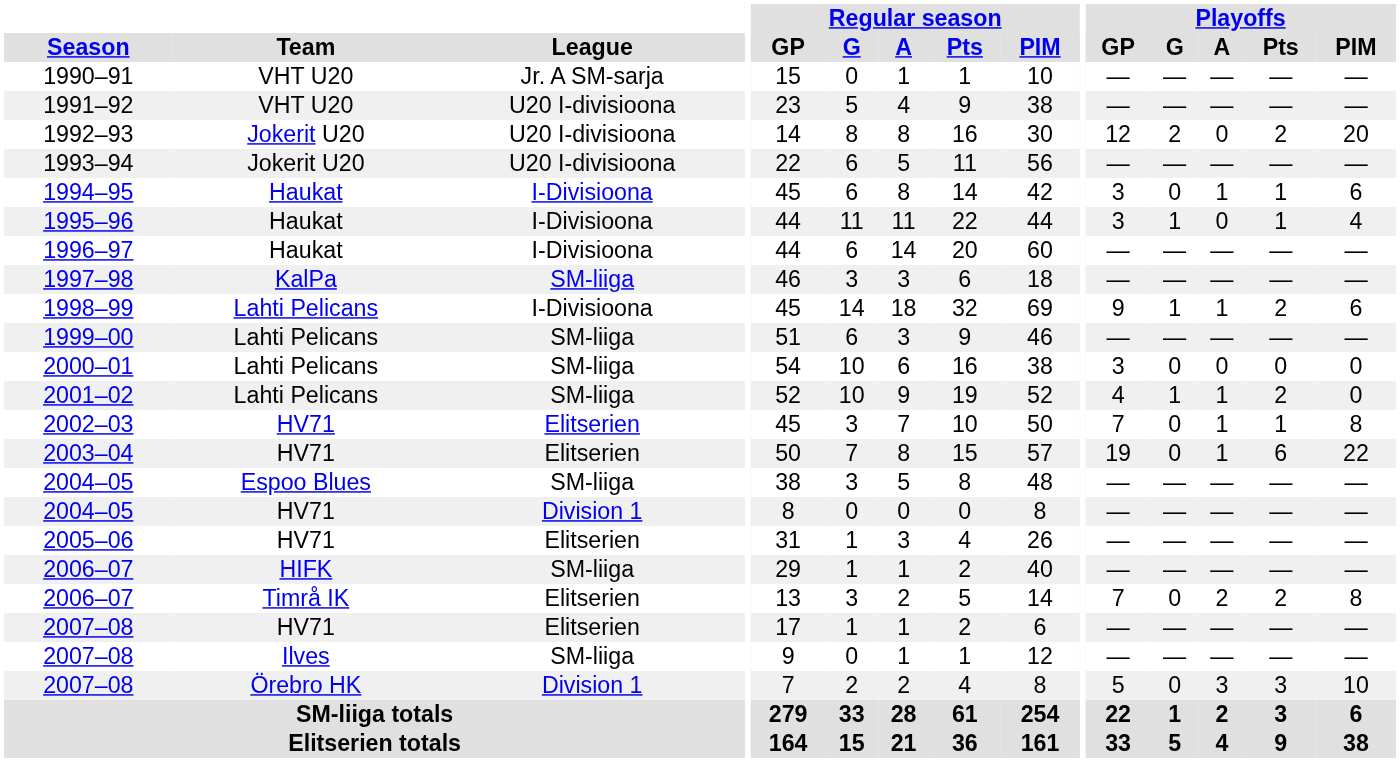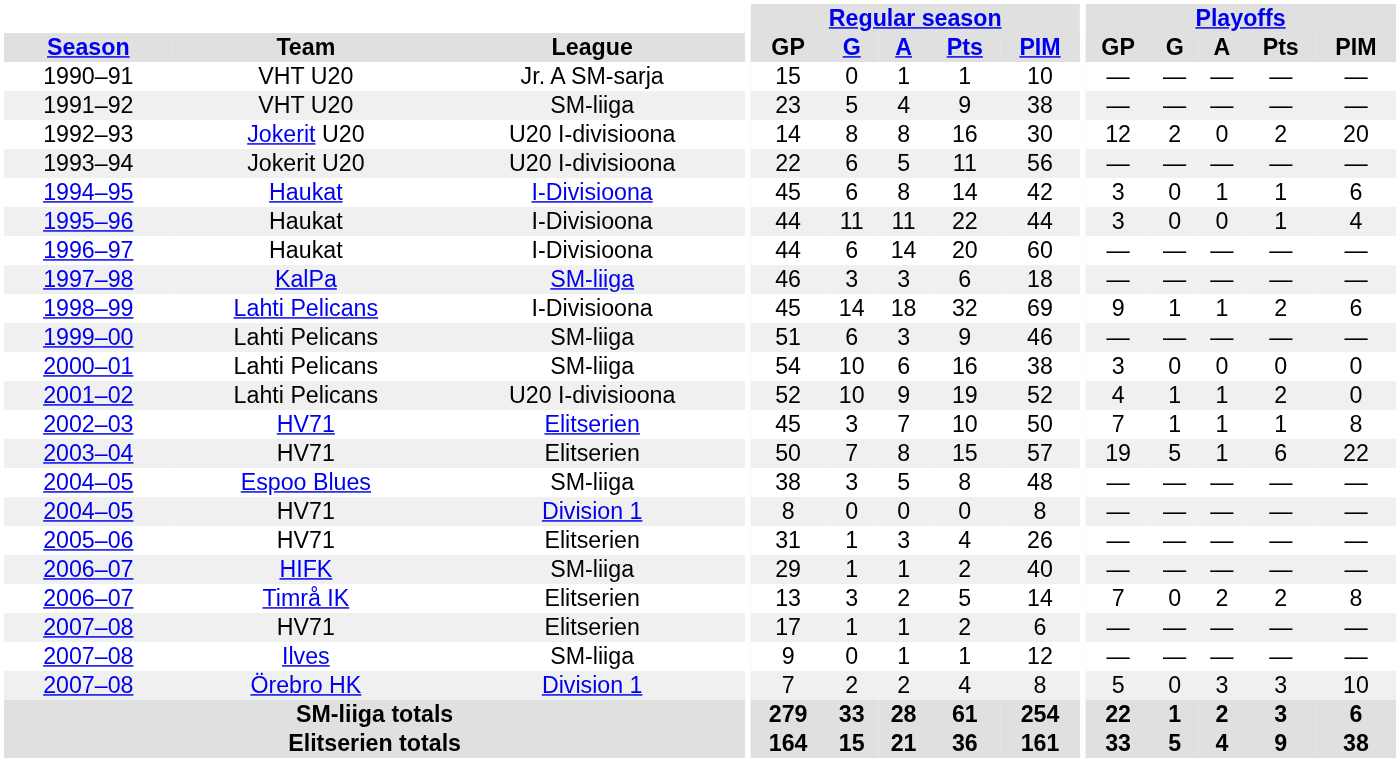 <table border="0" cellpadding="1" cellspacing="0" style="text-align:center; width:60em">
 <tr bgcolor="#e0e0e0">
 <th colspan="3" bgcolor="#ffffff"></th>
 <th rowspan="99" bgcolor="#ffffff"></th>
 <th colspan="5"><a href='#'>Regular season</a></th>
 <th rowspan="99" bgcolor="#ffffff"></th>
 <th colspan="5"><a href='#'>Playoffs</a></th>
 </tr>
 <tr bgcolor="#e0e0e0">
 <th><a href='#'>Season</a></th>
 <th>Team</th>
 <th>League</th>
 <th>GP</th>
 <th><a href='#'>G</a></th>
 <th><a href='#'>A</a></th>
 <th><a href='#'>Pts</a></th>
 <th><a href='#'>PIM</a></th>
 <th>GP</th>
 <th>G</th>
 <th>A</th>
 <th>Pts</th>
 <th>PIM</th>
 </tr>
 <tr>
 <td>1990–91</td>
 <td>VHT U20</td>
 <td>Jr. A SM-sarja</td>
 <td>15</td>
 <td>0</td>
 <td>1</td>
 <td>1</td>
 <td>10</td>
 <td>—</td>
 <td>—</td>
 <td>—</td>
 <td>—</td>
 <td>—</td>
 </tr>
 <tr bgcolor="#f0f0f0">
 <td>1991–92</td>
 <td>VHT U20</td>
-<td>U20 I-divisioona</td>
+<td>SM-liiga</td>
 <td>23</td>
 <td>5</td>
 <td>4</td>
 <td>9</td>
 <td>38</td>
 <td>—</td>
 <td>—</td>
 <td>—</td>
 <td>—</td>
 <td>—</td>
 </tr>
 <tr>
 <td>1992–93</td>
 <td><a href='#'>Jokerit</a> U20</td>
 <td>U20 I-divisioona</td>
 <td>14</td>
 <td>8</td>
 <td>8</td>
 <td>16</td>
 <td>30</td>
 <td>12</td>
 <td>2</td>
 <td>0</td>
 <td>2</td>
 <td>20</td>
 </tr>
 <tr bgcolor="#f0f0f0">
 <td>1993–94</td>
 <td>Jokerit U20</td>
 <td>U20 I-divisioona</td>
 <td>22</td>
 <td>6</td>
 <td>5</td>
 <td>11</td>
 <td>56</td>
 <td>—</td>
 <td>—</td>
 <td>—</td>
 <td>—</td>
 <td>—</td>
 </tr>
 <tr>
 <td><a href='#'>1994–95</a></td>
 <td><a href='#'>Haukat</a></td>
 <td><a href='#'>I-Divisioona</a></td>
 <td>45</td>
 <td>6</td>
 <td>8</td>
 <td>14</td>
 <td>42</td>
 <td>3</td>
 <td>0</td>
 <td>1</td>
 <td>1</td>
 <td>6</td>
 </tr>
 <tr bgcolor="#f0f0f0">
 <td><a href='#'>1995–96</a></td>
 <td>Haukat</td>
 <td>I-Divisioona</td>
 <td>44</td>
 <td>11</td>
 <td>11</td>
 <td>22</td>
 <td>44</td>
 <td>3</td>
-<td>1</td>
+<td>0</td>
 <td>0</td>
 <td>1</td>
 <td>4</td>
 </tr>
 <tr>
 <td><a href='#'>1996–97</a></td>
 <td>Haukat</td>
 <td>I-Divisioona</td>
 <td>44</td>
 <td>6</td>
 <td>14</td>
 <td>20</td>
 <td>60</td>
 <td>—</td>
 <td>—</td>
 <td>—</td>
 <td>—</td>
 <td>—</td>
 </tr>
 <tr bgcolor="#f0f0f0">
 <td><a href='#'>1997–98</a></td>
 <td><a href='#'>KalPa</a></td>
 <td><a href='#'>SM-liiga</a></td>
 <td>46</td>
 <td>3</td>
 <td>3</td>
 <td>6</td>
 <td>18</td>
 <td>—</td>
 <td>—</td>
 <td>—</td>
 <td>—</td>
 <td>—</td>
 </tr>
 <tr>
 <td><a href='#'>1998–99</a></td>
 <td><a href='#'>Lahti Pelicans</a></td>
 <td>I-Divisioona</td>
 <td>45</td>
 <td>14</td>
 <td>18</td>
 <td>32</td>
 <td>69</td>
 <td>9</td>
 <td>1</td>
 <td>1</td>
 <td>2</td>
 <td>6</td>
 </tr>
 <tr bgcolor="#f0f0f0">
 <td><a href='#'>1999–00</a></td>
 <td>Lahti Pelicans</td>
 <td>SM-liiga</td>
 <td>51</td>
 <td>6</td>
 <td>3</td>
 <td>9</td>
 <td>46</td>
 <td>—</td>
 <td>—</td>
 <td>—</td>
 <td>—</td>
 <td>—</td>
 </tr>
 <tr>
 <td><a href='#'>2000–01</a></td>
 <td>Lahti Pelicans</td>
 <td>SM-liiga</td>
 <td>54</td>
 <td>10</td>
 <td>6</td>
 <td>16</td>
 <td>38</td>
 <td>3</td>
 <td>0</td>
 <td>0</td>
 <td>0</td>
 <td>0</td>
 </tr>
 <tr bgcolor="#f0f0f0">
 <td><a href='#'>2001–02</a></td>
 <td>Lahti Pelicans</td>
-<td>SM-liiga</td>
+<td>U20 I-divisioona</td>
 <td>52</td>
 <td>10</td>
 <td>9</td>
 <td>19</td>
 <td>52</td>
 <td>4</td>
 <td>1</td>
 <td>1</td>
 <td>2</td>
 <td>0</td>
 </tr>
 <tr>
 <td><a href='#'>2002–03</a></td>
 <td><a href='#'>HV71</a></td>
 <td><a href='#'>Elitserien</a></td>
 <td>45</td>
 <td>3</td>
 <td>7</td>
 <td>10</td>
 <td>50</td>
 <td>7</td>
-<td>0</td>
+<td>1</td>
 <td>1</td>
 <td>1</td>
 <td>8</td>
 </tr>
 <tr bgcolor="#f0f0f0">
 <td><a href='#'>2003–04</a></td>
 <td>HV71</td>
 <td>Elitserien</td>
 <td>50</td>
 <td>7</td>
 <td>8</td>
 <td>15</td>
 <td>57</td>
 <td>19</td>
-<td>0</td>
+<td>5</td>
 <td>1</td>
 <td>6</td>
 <td>22</td>
 </tr>
 <tr>
 <td><a href='#'>2004–05</a></td>
 <td><a href='#'>Espoo Blues</a></td>
 <td>SM-liiga</td>
 <td>38</td>
 <td>3</td>
 <td>5</td>
 <td>8</td>
 <td>48</td>
 <td>—</td>
 <td>—</td>
 <td>—</td>
 <td>—</td>
 <td>—</td>
 </tr>
 <tr bgcolor="#f0f0f0">
 <td><a href='#'>2004–05</a></td>
 <td>HV71</td>
 <td><a href='#'>Division 1</a></td>
 <td>8</td>
 <td>0</td>
 <td>0</td>
 <td>0</td>
 <td>8</td>
 <td>—</td>
 <td>—</td>
 <td>—</td>
 <td>—</td>
 <td>—</td>
 </tr>
 <tr>
 <td><a href='#'>2005–06</a></td>
 <td>HV71</td>
 <td>Elitserien</td>
 <td>31</td>
 <td>1</td>
 <td>3</td>
 <td>4</td>
 <td>26</td>
 <td>—</td>
 <td>—</td>
 <td>—</td>
 <td>—</td>
 <td>—</td>
 </tr>
 <tr bgcolor="#f0f0f0">
 <td><a href='#'>2006–07</a></td>
 <td><a href='#'>HIFK</a></td>
 <td>SM-liiga</td>
 <td>29</td>
 <td>1</td>
 <td>1</td>
 <td>2</td>
 <td>40</td>
 <td>—</td>
 <td>—</td>
 <td>—</td>
 <td>—</td>
 <td>—</td>
 </tr>
 <tr>
 <td><a href='#'>2006–07</a></td>
 <td><a href='#'>Timrå IK</a></td>
 <td>Elitserien</td>
 <td>13</td>
 <td>3</td>
 <td>2</td>
 <td>5</td>
 <td>14</td>
 <td>7</td>
 <td>0</td>
 <td>2</td>
 <td>2</td>
 <td>8</td>
 </tr>
 <tr bgcolor="#f0f0f0">
 <td><a href='#'>2007–08</a></td>
 <td>HV71</td>
 <td>Elitserien</td>
 <td>17</td>
 <td>1</td>
 <td>1</td>
 <td>2</td>
 <td>6</td>
 <td>—</td>
 <td>—</td>
 <td>—</td>
 <td>—</td>
 <td>—</td>
 </tr>
 <tr>
 <td><a href='#'>2007–08</a></td>
 <td><a href='#'>Ilves</a></td>
 <td>SM-liiga</td>
 <td>9</td>
 <td>0</td>
 <td>1</td>
 <td>1</td>
 <td>12</td>
 <td>—</td>
 <td>—</td>
 <td>—</td>
 <td>—</td>
 <td>—</td>
 </tr>
 <tr bgcolor="#f0f0f0">
 <td><a href='#'>2007–08</a></td>
 <td><a href='#'>Örebro HK</a></td>
 <td><a href='#'>Division 1</a></td>
 <td>7</td>
 <td>2</td>
 <td>2</td>
 <td>4</td>
 <td>8</td>
 <td>5</td>
 <td>0</td>
 <td>3</td>
 <td>3</td>
 <td>10</td>
 </tr>
 <tr>
 </tr>
 <tr ALIGN="center" bgcolor="#e0e0e0">
 <th colspan="3">SM-liiga totals</th>
 <th>279</th>
 <th>33</th>
 <th>28</th>
 <th>61</th>
 <th>254</th>
 <th>22</th>
 <th>1</th>
 <th>2</th>
 <th>3</th>
 <th>6</th>
 </tr>
 <tr>
 </tr>
 <tr ALIGN="center" bgcolor="#e0e0e0">
 <th colspan="3">Elitserien totals</th>
 <th>164</th>
 <th>15</th>
 <th>21</th>
 <th>36</th>
 <th>161</th>
 <th>33</th>
 <th>5</th>
 <th>4</th>
 <th>9</th>
 <th>38</th>
 </tr>
 </table>
